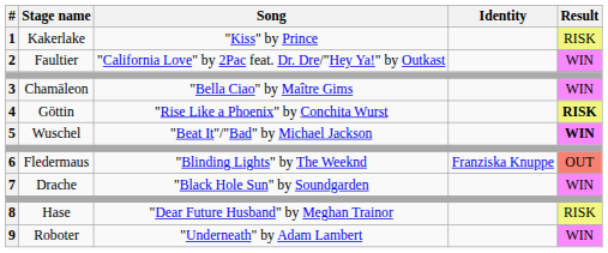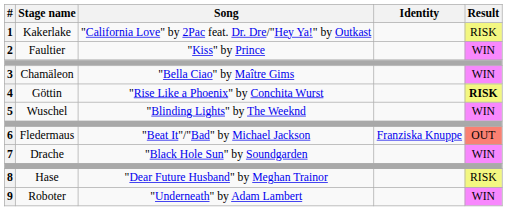 <table class="wikitable plainrowheaders" style="text-align: center;">
 <tr>
 <th>#</th>
 <th>Stage name</th>
 <th>Song</th>
 <th>Identity</th>
 <th>Result</th>
 </tr>
 <tr>
 <th>1</th>
 <td>Kakerlake</td>
-<td>"<a href='#'>Kiss</a>" by <a href='#'>Prince</a></td>
+<td>"<a href='#'>California Love</a>" by <a href='#'>2Pac</a> feat. <a href='#'>Dr. Dre</a>/"<a href='#'>Hey Ya!</a>" by <a href='#'>Outkast</a></td>
 <td></td>
 <td bgcolor="#F3F781">RISK</td>
 </tr>
 <tr>
 <th>2</th>
 <td>Faultier</td>
-<td>"<a href='#'>California Love</a>" by <a href='#'>2Pac</a> feat. <a href='#'>Dr. Dre</a>/"<a href='#'>Hey Ya!</a>" by <a href='#'>Outkast</a></td>
+<td>"<a href='#'>Kiss</a>" by <a href='#'>Prince</a></td>
 <td></td>
 <td bgcolor=#F888FD>WIN</td>
 </tr>
 <tr>
 <td colspan="5" style="background:darkgray"></td>
 </tr>
 <tr>
 <th>3</th>
 <td>Chamäleon</td>
 <td>"<a href='#'>Bella Ciao</a>" by <a href='#'>Maître Gims</a></td>
 <td></td>
 <td bgcolor=#F888FD>WIN</td>
 </tr>
 <tr>
 <th>4</th>
 <td>Göttin</td>
 <td>"<a href='#'>Rise Like a Phoenix</a>" by <a href='#'>Conchita Wurst</a></td>
 <td></td>
 <td bgcolor="#F3F781"><strong>RISK</strong></td>
 </tr>
 <tr>
 <th>5</th>
 <td>Wuschel</td>
-<td>"<a href='#'>Beat It</a>"/"<a href='#'>Bad</a>" by <a href='#'>Michael Jackson</a></td>
+<td>"<a href='#'>Blinding Lights</a>" by <a href='#'>The Weeknd</a></td>
 <td></td>
-<td bgcolor=#F888FD><strong>WIN</strong></td>
+<td bgcolor=#F888FD>WIN</td>
 </tr>
 <tr>
 <td colspan="5" style="background:darkgray"></td>
 </tr>
 <tr>
 <th>6</th>
 <td>Fledermaus</td>
-<td>"<a href='#'>Blinding Lights</a>" by <a href='#'>The Weeknd</a></td>
+<td>"<a href='#'>Beat It</a>"/"<a href='#'>Bad</a>" by <a href='#'>Michael Jackson</a></td>
 <td><a href='#'>Franziska Knuppe</a></td>
 <td bgcolor=salmon>OUT</td>
 </tr>
 <tr>
 <th>7</th>
 <td>Drache</td>
 <td>"<a href='#'>Black Hole Sun</a>" by <a href='#'>Soundgarden</a></td>
 <td></td>
 <td bgcolor=#F888FD>WIN</td>
 </tr>
 <tr>
 <td colspan="5" style="background:darkgray"></td>
 </tr>
 <tr>
 <th>8</th>
 <td>Hase</td>
 <td>"<a href='#'>Dear Future Husband</a>" by <a href='#'>Meghan Trainor</a></td>
 <td></td>
 <td bgcolor="#F3F781">RISK</td>
 </tr>
 <tr>
 <th>9</th>
 <td>Roboter</td>
 <td>"<a href='#'>Underneath</a>" by <a href='#'>Adam Lambert</a></td>
 <td></td>
 <td bgcolor=#F888FD>WIN</td>
 </tr>
 </table>
